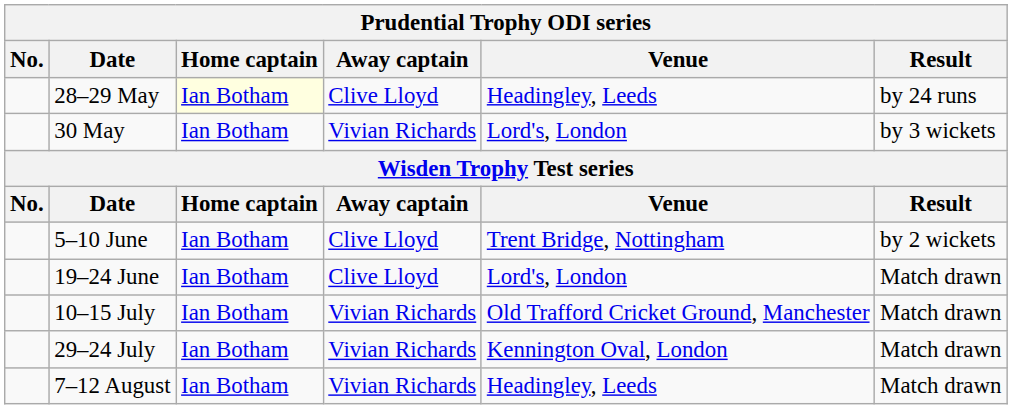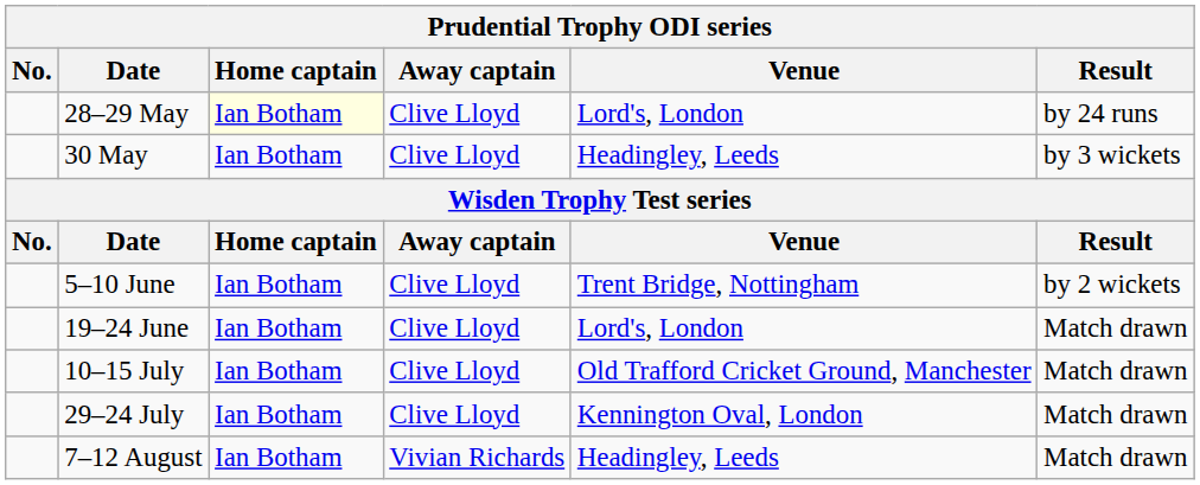 <table class="wikitable">
 <tr>
 <th colspan="9">Prudential Trophy ODI series</th>
 </tr>
 <tr>
 <th>No.</th>
 <th>Date</th>
 <th>Home captain</th>
 <th>Away captain</th>
 <th>Venue</th>
 <th>Result</th>
 </tr>
 <tr>
 <td></td>
 <td>28–29 May</td>
 <td style="background: lightyellow;"><a href='#'>Ian Botham</a></td>
 <td><a href='#'>Clive Lloyd</a></td>
-<td><a href='#'>Headingley</a>, <a href='#'>Leeds</a></td>
+<td><a href='#'>Lord's</a>, <a href='#'>London</a></td>
 <td> by 24 runs</td>
 </tr>
 <tr>
 <td></td>
 <td>30 May</td>
 <td><a href='#'>Ian Botham</a></td>
-<td><a href='#'>Vivian Richards</a></td>
-<td><a href='#'>Lord's</a>, <a href='#'>London</a></td>
+<td><a href='#'>Clive Lloyd</a></td>
+<td><a href='#'>Headingley</a>, <a href='#'>Leeds</a></td>
 <td> by 3 wickets</td>
 </tr>
 <tr>
 <th colspan="9"><a href='#'>Wisden Trophy</a> Test series</th>
 </tr>
 <tr>
 <th>No.</th>
 <th>Date</th>
 <th>Home captain</th>
 <th>Away captain</th>
 <th>Venue</th>
 <th>Result</th>
 </tr>
 <tr>
 <td></td>
 <td>5–10 June</td>
 <td><a href='#'>Ian Botham</a></td>
 <td><a href='#'>Clive Lloyd</a></td>
 <td><a href='#'>Trent Bridge</a>, <a href='#'>Nottingham</a></td>
 <td> by 2 wickets</td>
 </tr>
 <tr>
 <td></td>
 <td>19–24 June</td>
 <td><a href='#'>Ian Botham</a></td>
 <td><a href='#'>Clive Lloyd</a></td>
 <td><a href='#'>Lord's</a>, <a href='#'>London</a></td>
 <td>Match drawn</td>
 </tr>
 <tr>
 <td></td>
 <td>10–15 July</td>
 <td><a href='#'>Ian Botham</a></td>
-<td><a href='#'>Vivian Richards</a></td>
+<td><a href='#'>Clive Lloyd</a></td>
 <td><a href='#'>Old Trafford Cricket Ground</a>, <a href='#'>Manchester</a></td>
 <td>Match drawn</td>
 </tr>
 <tr>
 <td></td>
 <td>29–24 July</td>
 <td><a href='#'>Ian Botham</a></td>
-<td><a href='#'>Vivian Richards</a></td>
+<td><a href='#'>Clive Lloyd</a></td>
 <td><a href='#'>Kennington Oval</a>, <a href='#'>London</a></td>
 <td>Match drawn</td>
 </tr>
 <tr>
 <td></td>
 <td>7–12 August</td>
 <td><a href='#'>Ian Botham</a></td>
 <td><a href='#'>Vivian Richards</a></td>
 <td><a href='#'>Headingley</a>, <a href='#'>Leeds</a></td>
 <td>Match drawn</td>
 </tr>
 </table>
